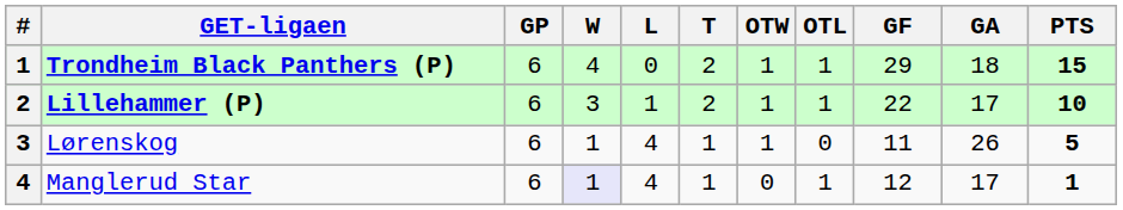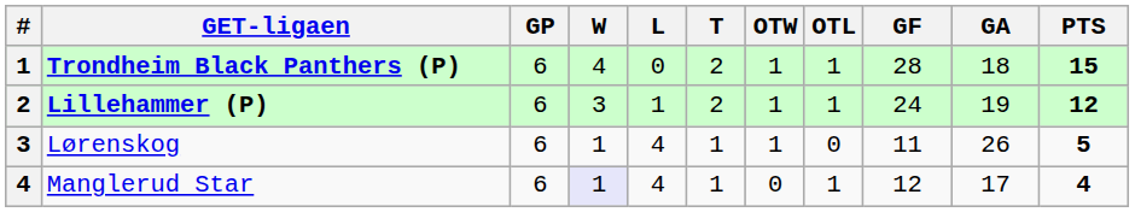 <table class="wikitable sortable" style="text-align:center">
 <tr>
 <th width="3%">#<br></th>
 <th width="40%"><a href='#'>GET-ligaen</a><br></th>
 <th width="5%">GP<br></th>
 <th width="5%">W<br></th>
 <th width="5%">L<br></th>
 <th width="5%">T<br></th>
 <th width="5%">OTW<br></th>
 <th width="5%">OTL<br></th>
 <th width="7.5%">GF<br></th>
 <th width="7.5%">GA<br></th>
 <th width="7.5%">PTS<br></th>
 </tr>
 <tr bgcolor=#ccffcc>
 <th>1</th>
 <td align=left><strong><a href='#'>Trondheim Black Panthers</a> (P)</strong></td>
 <td>6</td>
 <td>4</td>
 <td>0</td>
 <td>2</td>
 <td>1</td>
 <td>1</td>
-<td>29</td>
+<td>28</td>
 <td>18</td>
 <td><strong>15</strong></td>
 </tr>
 <tr bgcolor=#ccffcc>
 <th>2</th>
 <td align=left><strong><a href='#'>Lillehammer</a> (P)</strong></td>
 <td>6</td>
 <td>3</td>
 <td>1</td>
 <td>2</td>
 <td>1</td>
 <td>1</td>
-<td>22</td>
-<td>17</td>
-<td><strong>10</strong></td>
+<td>24</td>
+<td>19</td>
+<td><strong>12</strong></td>
 </tr>
 <tr>
 <th>3</th>
 <td align=left><a href='#'>Lørenskog</a></td>
 <td>6</td>
 <td>1</td>
 <td>4</td>
 <td>1</td>
 <td>1</td>
 <td>0</td>
 <td>11</td>
 <td>26</td>
 <td><strong> 5</strong></td>
 </tr>
 <tr>
 <th>4</th>
 <td align=left><a href='#'>Manglerud Star</a></td>
 <td>6</td>
 <td style="background: lavender;">1</td>
 <td>4</td>
 <td>1</td>
 <td>0</td>
 <td>1</td>
 <td>12</td>
 <td>17</td>
-<td><strong> 1</strong></td>
+<td><strong> 4</strong></td>
 </tr>
 </table>
